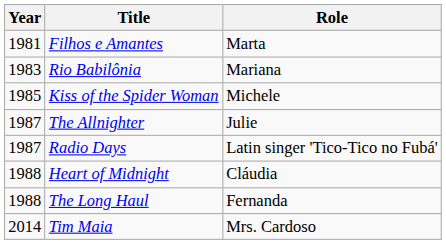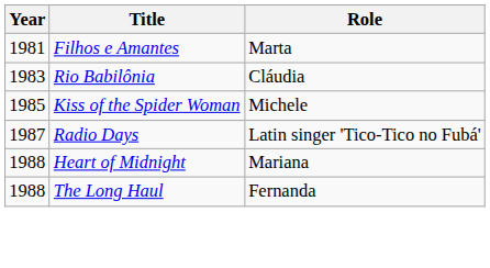 <table class="wikitable sortable">
 <tr>
 <th>Year</th>
 <th>Title</th>
 <th>Role</th>
 </tr>
 <tr>
 <td>1981</td>
 <td><em><a href='#'>Filhos e Amantes</a></em></td>
 <td>Marta</td>
 </tr>
 <tr>
 <td>1983</td>
 <td><em><a href='#'>Rio Babilônia</a></em></td>
-<td>Mariana</td>
+<td>Cláudia</td>
 </tr>
 <tr>
 <td>1985</td>
 <td><em><a href='#'>Kiss of the Spider Woman</a></em></td>
 <td>Michele</td>
-</tr>
-<tr>
-<td>1987</td>
-<td><em><a href='#'>The Allnighter</a></em></td>
-<td>Julie</td>
 </tr>
 <tr>
 <td>1987</td>
 <td><em><a href='#'>Radio Days</a></em></td>
 <td>Latin singer 'Tico-Tico no Fubá'</td>
 </tr>
 <tr>
 <td>1988</td>
 <td><em><a href='#'>Heart of Midnight</a></em></td>
-<td>Cláudia</td>
+<td>Mariana</td>
 </tr>
 <tr>
 <td>1988</td>
 <td><em><a href='#'>The Long Haul</a></em></td>
 <td>Fernanda</td>
 </tr>
-<tr>
-<td>2014</td>
-<td><em><a href='#'>Tim Maia</a></em></td>
-<td>Mrs. Cardoso</td>
-</tr>
 </table>
